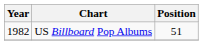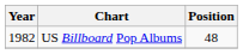 <table class="wikitable">
 <tr>
 <th align="left">Year</th>
 <th align="left">Chart</th>
 <th align="left">Position</th>
 </tr>
 <tr>
 <td>1982</td>
 <td>US <em><a href='#'>Billboard</a></em> <a href='#'>Pop Albums</a></td>
-<td align="center">51</td>
+<td align="center">48</td>
 </tr>
 <tr>
 </tr>
 </table>
